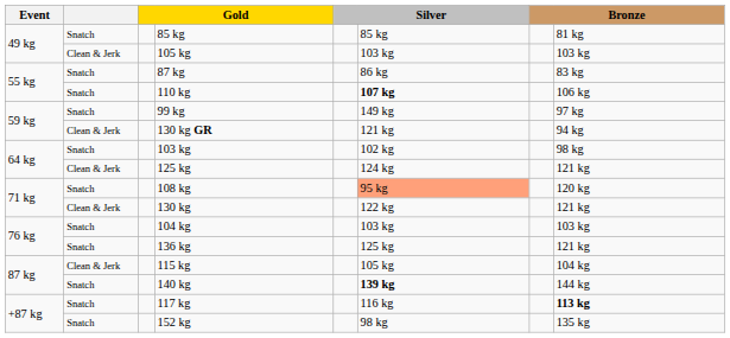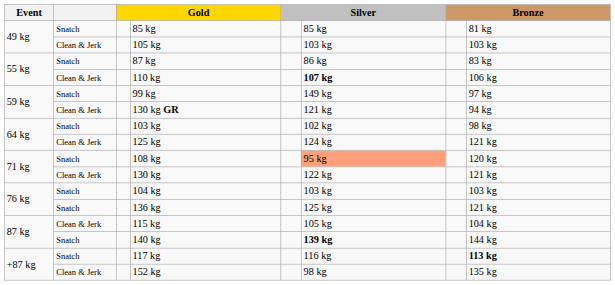 <table class="wikitable">
 <tr>
 <th width="70">Event</th>
 <th width="90"></th>
 <td colspan="2" bgcolor="gold" align="center" width="250"><strong>Gold</strong></td>
 <td colspan="2" bgcolor=silver  align="center" width="250"><strong>Silver</strong></td>
 <td colspan="2" bgcolor="#cc9966" align="center" width="250"><strong>Bronze</strong></td>
 </tr>
 <tr>
 <td rowspan="2">49 kg</td>
 <td><small>Snatch</small></td>
 <td></td>
 <td>85 kg</td>
 <td></td>
 <td>85 kg</td>
 <td></td>
 <td>81 kg</td>
 </tr>
 <tr>
 <td><small>Clean & Jerk</small></td>
 <td></td>
 <td>105 kg</td>
 <td></td>
 <td>103 kg</td>
 <td></td>
 <td>103 kg</td>
 </tr>
 <tr>
 <td rowspan="2">55 kg</td>
 <td><small>Snatch</small></td>
 <td></td>
 <td>87 kg</td>
 <td></td>
 <td>86 kg</td>
 <td></td>
 <td>83 kg</td>
 </tr>
 <tr>
-<td><small>Snatch</small></td>
+<td><small>Clean & Jerk</small></td>
 <td></td>
 <td>110 kg</td>
 <td></td>
 <td><strong>107 kg</strong></td>
 <td></td>
 <td>106 kg</td>
 </tr>
 <tr>
 <td rowspan="2">59 kg</td>
 <td><small>Snatch</small></td>
 <td></td>
 <td>99 kg</td>
 <td></td>
 <td>149 kg</td>
 <td></td>
 <td>97 kg</td>
 </tr>
 <tr>
 <td><small>Clean & Jerk</small></td>
 <td></td>
 <td>130 kg <strong>GR</strong></td>
 <td></td>
 <td>121 kg</td>
 <td></td>
 <td>94 kg</td>
 </tr>
 <tr>
 <td rowspan="2">64 kg</td>
 <td><small>Snatch</small></td>
 <td></td>
 <td>103 kg</td>
 <td></td>
 <td>102 kg</td>
 <td></td>
 <td>98 kg</td>
 </tr>
 <tr>
 <td><small>Clean & Jerk</small></td>
 <td></td>
 <td>125 kg</td>
 <td></td>
 <td>124 kg</td>
 <td></td>
 <td>121 kg</td>
 </tr>
 <tr>
 <td rowspan="2">71 kg</td>
 <td><small>Snatch</small></td>
 <td></td>
 <td>108 kg</td>
 <td></td>
 <td style="background: lightsalmon;">95 kg</td>
 <td></td>
 <td>120 kg</td>
 </tr>
 <tr>
 <td><small>Clean & Jerk</small></td>
 <td></td>
 <td>130 kg</td>
 <td></td>
 <td>122 kg</td>
 <td></td>
 <td>121 kg</td>
 </tr>
 <tr>
 <td rowspan="2">76 kg</td>
 <td><small>Snatch</small></td>
 <td></td>
 <td>104 kg</td>
 <td></td>
 <td>103 kg</td>
 <td></td>
 <td>103 kg</td>
 </tr>
 <tr>
 <td><small>Snatch</small></td>
 <td></td>
 <td>136 kg</td>
 <td></td>
 <td>125 kg</td>
 <td></td>
 <td>121 kg</td>
 </tr>
 <tr>
 <td rowspan="2">87 kg</td>
 <td><small>Clean & Jerk</small></td>
 <td></td>
 <td>115 kg</td>
 <td></td>
 <td>105 kg</td>
 <td></td>
 <td>104 kg</td>
 </tr>
 <tr>
 <td><small>Snatch</small></td>
 <td></td>
 <td>140 kg</td>
 <td></td>
 <td><strong>139 kg</strong></td>
 <td></td>
 <td>144 kg</td>
 </tr>
 <tr>
 <td rowspan="2">+87 kg</td>
 <td><small>Snatch</small></td>
 <td></td>
 <td>117 kg</td>
 <td></td>
 <td>116 kg</td>
 <td></td>
 <td><strong>113 kg</strong></td>
 </tr>
 <tr>
-<td><small>Snatch</small></td>
+<td><small>Clean & Jerk</small></td>
 <td></td>
 <td>152 kg</td>
 <td></td>
 <td>98 kg</td>
 <td></td>
 <td>135 kg</td>
 </tr>
 </table>
